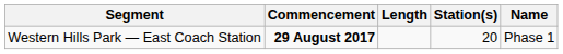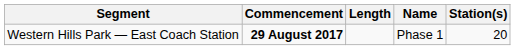 <table class="wikitable" style="border-collapse: collapse; text-align: right;">
 <tr>
 <th>Segment</th>
 <th>Commencement</th>
 <th>Length</th>
+<th>Name</th>
 <th>Station(s)</th>
-<th>Name</th>
 </tr>
 <tr>
 <td style="text-align: left;">Western Hills Park — East Coach Station</td>
 <td><strong>29 August 2017</strong></td>
 <td></td>
+<td style="text-align: left;">Phase 1</td>
 <td>20</td>
-<td style="text-align: left;">Phase 1</td>
 </tr>
 </table>
